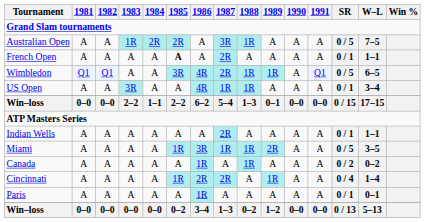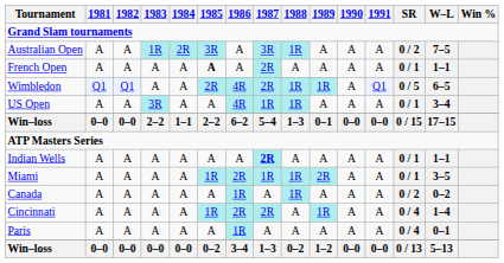 <table class=wikitable style=text-align:center>
 <tr>
 <th>Tournament</th>
 <th><a href='#'>1981</a></th>
 <th><a href='#'>1982</a></th>
 <th><a href='#'>1983</a></th>
 <th><a href='#'>1984</a></th>
 <th><a href='#'>1985</a></th>
 <th><a href='#'>1986</a></th>
 <th><a href='#'>1987</a></th>
 <th><a href='#'>1988</a></th>
 <th><a href='#'>1989</a></th>
 <th><a href='#'>1990</a></th>
 <th><a href='#'>1991</a></th>
 <th>SR</th>
 <th>W–L</th>
 <th>Win %</th>
 </tr>
 <tr>
 <td colspan=25 style=text-align:left><a href='#'><strong>Grand Slam tournaments</strong></a></td>
 </tr>
 <tr>
 <td align=left><a href='#'>Australian Open</a></td>
 <td>A</td>
 <td>A</td>
 <td style=background:#afeeee><a href='#'>1R</a></td>
 <td style=background:#afeeee><a href='#'>2R</a></td>
-<td style=background:#afeeee><a href='#'>2R</a></td>
+<td style=background:#afeeee><a href='#'>3R</a></td>
 <td>A</td>
 <td style=background:#afeeee><a href='#'>3R</a></td>
 <td style=background:#afeeee><a href='#'>1R</a></td>
 <td>A</td>
 <td>A</td>
 <td>A</td>
-<th>0 / 5</th>
+<th>0 / 2</th>
 <th>7–5</th>
 <th></th>
 </tr>
 <tr>
 <td align=left><a href='#'>French Open</a></td>
 <td>A</td>
 <td>A</td>
 <td>A</td>
 <td>A</td>
 <td><strong>A</strong></td>
 <td>A</td>
 <td style=background:#afeeee><a href='#'>2R</a></td>
 <td>A</td>
 <td>A</td>
 <td>A</td>
 <td>A</td>
 <th>0 / 1</th>
 <th>1–1</th>
 <th></th>
 </tr>
 <tr>
 <td align=left><a href='#'>Wimbledon</a></td>
 <td style=background:#ecf2ff><a href='#'>Q1</a></td>
 <td style=background:#ecf2ff><a href='#'>Q1</a></td>
 <td>A</td>
 <td>A</td>
-<td style=background:#afeeee><a href='#'>3R</a></td>
+<td style=background:#afeeee><a href='#'>2R</a></td>
 <td style=background:#afeeee><a href='#'>4R</a></td>
 <td style=background:#afeeee><a href='#'>2R</a></td>
 <td style=background:#afeeee><a href='#'>1R</a></td>
 <td style=background:#afeeee><a href='#'>1R</a></td>
 <td>A</td>
 <td style=background:#ecf2ff><a href='#'>Q1</a></td>
 <th>0 / 5</th>
 <th>6–5</th>
 <th></th>
 </tr>
 <tr>
 <td align=left><a href='#'>US Open</a></td>
 <td>A</td>
 <td>A</td>
 <td style=background:#afeeee><a href='#'>3R</a></td>
 <td>A</td>
 <td>A</td>
 <td style=background:#afeeee><a href='#'>4R</a></td>
 <td style=background:#afeeee><a href='#'>1R</a></td>
 <td style=background:#afeeee><a href='#'>1R</a></td>
 <td>A</td>
 <td>A</td>
 <td>A</td>
 <th>0 / 1</th>
 <th>3–4</th>
 <th></th>
 </tr>
 <tr>
 </tr>
 <tr style=font-weight:bold;background:#efefef>
 <th style=text-align:left>Win–loss</th>
 <th>0–0</th>
 <th>0–0</th>
 <th>2–2</th>
 <th>1–1</th>
 <th>2–2</th>
 <th>6–2</th>
 <th>5–4</th>
 <th>1–3</th>
 <th>0–1</th>
 <th>0–0</th>
 <th>0–0</th>
 <th>0 / 15</th>
 <th>17–15</th>
 <th></th>
 </tr>
 <tr>
 <td colspan=23 align=left><strong>ATP Masters Series</strong></td>
 </tr>
 <tr>
 <td align=left><a href='#'>Indian Wells</a></td>
 <td>A</td>
 <td>A</td>
 <td>A</td>
 <td>A</td>
 <td>A</td>
 <td>A</td>
-<td bgcolor=afeeee><a href='#'>2R</a></td>
+<td bgcolor=afeeee><strong><a href='#'>2R</a></strong></td>
 <td>A</td>
 <td>A</td>
 <td>A</td>
 <td>A</td>
 <th>0 / 1</th>
 <th>1–1</th>
 <th></th>
 </tr>
 <tr>
 <td align=left><a href='#'>Miami</a></td>
 <td>A</td>
 <td>A</td>
 <td>A</td>
 <td>A</td>
 <td bgcolor=afeeee><a href='#'>1R</a></td>
-<td bgcolor=afeeee><a href='#'>3R</a></td>
+<td bgcolor=afeeee><a href='#'>2R</a></td>
 <td bgcolor=afeeee><a href='#'>1R</a></td>
 <td bgcolor=afeeee><a href='#'>1R</a></td>
 <td bgcolor=afeeee><a href='#'>2R</a></td>
 <td>A</td>
 <td>A</td>
-<th>0 / 5</th>
+<th>0 / 1</th>
 <th>3–5</th>
 <th></th>
 </tr>
 <tr>
 <td align=left><a href='#'>Canada</a></td>
 <td>A</td>
 <td>A</td>
 <td>A</td>
 <td>A</td>
 <td>A</td>
 <td bgcolor=afeeee><a href='#'>1R</a></td>
 <td>A</td>
 <td bgcolor=afeeee><a href='#'>1R</a></td>
 <td>A</td>
 <td>A</td>
 <td>A</td>
 <th>0 / 2</th>
 <th>0–2</th>
 <th></th>
 </tr>
 <tr>
 <td align=left><a href='#'>Cincinnati</a></td>
 <td>A</td>
 <td>A</td>
 <td>A</td>
 <td>A</td>
 <td bgcolor=afeeee><a href='#'>1R</a></td>
 <td bgcolor=afeeee><a href='#'>2R</a></td>
 <td bgcolor=afeeee><a href='#'>2R</a></td>
 <td>A</td>
 <td bgcolor=afeeee><a href='#'>1R</a></td>
 <td>A</td>
 <td>A</td>
 <th>0 / 4</th>
 <th>1–4</th>
 <th></th>
 </tr>
 <tr>
 <td align=left><a href='#'>Paris</a></td>
 <td>A</td>
 <td>A</td>
 <td>A</td>
 <td>A</td>
 <td>A</td>
 <td bgcolor=afeeee><a href='#'>1R</a></td>
 <td>A</td>
 <td>A</td>
 <td>A</td>
 <td>A</td>
 <td>A</td>
-<th>0 / 1</th>
+<th>0 / 4</th>
 <th>0–1</th>
 <th></th>
 </tr>
 <tr>
 </tr>
 <tr style=font-weight:bold;background:#efefef>
 <th style=text-align:left>Win–loss</th>
 <th>0–0</th>
 <th>0–0</th>
 <th>0–0</th>
 <th>0–0</th>
 <th>0–2</th>
 <th>3–4</th>
 <th>1–3</th>
 <th>0–2</th>
 <th>1–2</th>
 <th>0–0</th>
 <th>0–0</th>
 <th>0 / 13</th>
 <th>5–13</th>
 <th></th>
 </tr>
 </table>
